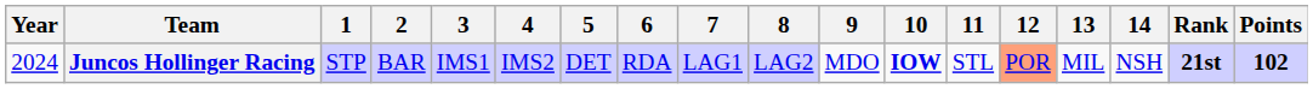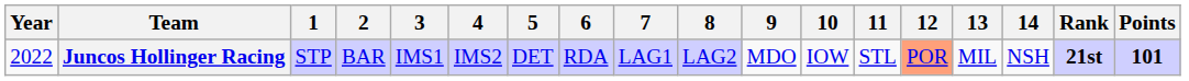 <table class="wikitable" style="text-align:center; font-size:85%">
 <tr>
 <th>Year</th>
 <th>Team</th>
 <th>1</th>
 <th>2</th>
 <th>3</th>
 <th>4</th>
 <th>5</th>
 <th>6</th>
 <th>7</th>
 <th>8</th>
 <th>9</th>
 <th>10</th>
 <th>11</th>
 <th>12</th>
 <th>13</th>
 <th>14</th>
 <th>Rank</th>
 <th>Points</th>
 </tr>
 <tr>
-<td><a href='#'>2024</a></td>
+<td><a href='#'>2022</a></td>
 <th nowrap><a href='#'>Juncos Hollinger Racing</a></th>
 <td style=background:#CFCFFF><a href='#'>STP</a><br></td>
 <td style=background:#CFCFFF><a href='#'>BAR</a><br></td>
 <td style=background:#CFCFFF><a href='#'>IMS1</a><br></td>
 <td style=background:#CFCFFF><a href='#'>IMS2</a><br></td>
 <td style=background:#CFCFFF><a href='#'>DET</a><br></td>
 <td style=background:#CFCFFF><a href='#'>RDA</a><br></td>
 <td style=background:#CFCFFF><a href='#'>LAG1</a><br></td>
 <td style=background:#CFCFFF><a href='#'>LAG2</a><br></td>
 <td><a href='#'>MDO</a></td>
-<td><strong><a href='#'>IOW</a></strong></td>
+<td><a href='#'>IOW</a></td>
 <td><a href='#'>STL</a></td>
 <td style="background: lightsalmon;"><a href='#'>POR</a></td>
 <td><a href='#'>MIL</a></td>
 <td><a href='#'>NSH</a></td>
 <th style=background:#CFCFFF>21st</th>
-<th style=background:#CFCFFF>102</th>
+<th style=background:#CFCFFF>101</th>
 </tr>
 </table>
